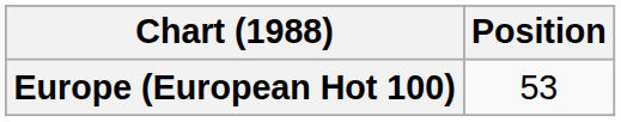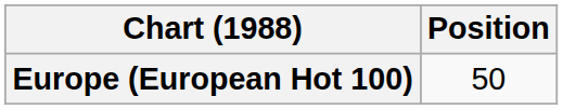 <table class="wikitable sortable plainrowheaders">
 <tr>
 <th>Chart (1988)</th>
 <th>Position</th>
 </tr>
 <tr>
 <th scope="row">Europe (European Hot 100)</th>
-<td align="center">53</td>
+<td align="center">50</td>
 </tr>
 </table>
